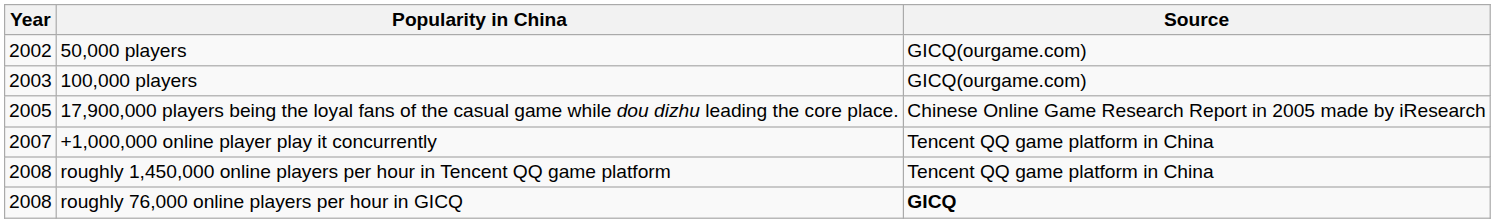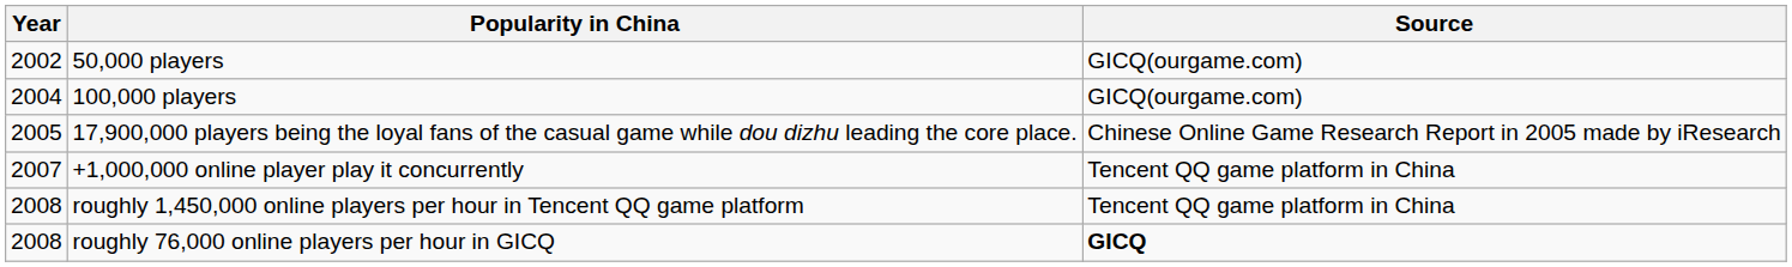 <table class="wikitable">
 <tr>
 <th>Year</th>
 <th>Popularity in China</th>
 <th>Source</th>
 </tr>
 <tr>
 <td>2002</td>
 <td>50,000 players</td>
 <td>GICQ(ourgame.com)</td>
 </tr>
 <tr>
-<td>2003</td>
+<td>2004</td>
 <td>100,000 players</td>
 <td>GICQ(ourgame.com)</td>
 </tr>
 <tr>
 <td>2005</td>
 <td>17,900,000 players being the loyal fans of the casual game while <em>dou dizhu</em> leading the core place.</td>
 <td>Chinese Online Game Research Report in 2005 made by iResearch</td>
 </tr>
 <tr>
 <td>2007</td>
 <td>+1,000,000 online player play it concurrently</td>
 <td>Tencent QQ game platform in China</td>
 </tr>
 <tr>
 <td>2008</td>
 <td>roughly 1,450,000 online players per hour in Tencent QQ game platform</td>
 <td>Tencent QQ game platform in China</td>
 </tr>
 <tr>
 <td>2008</td>
 <td>roughly 76,000 online players per hour in GICQ</td>
 <td><strong>GICQ</strong></td>
 </tr>
 </table>
